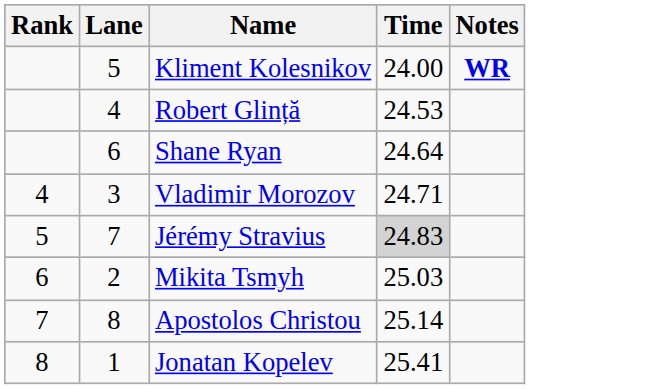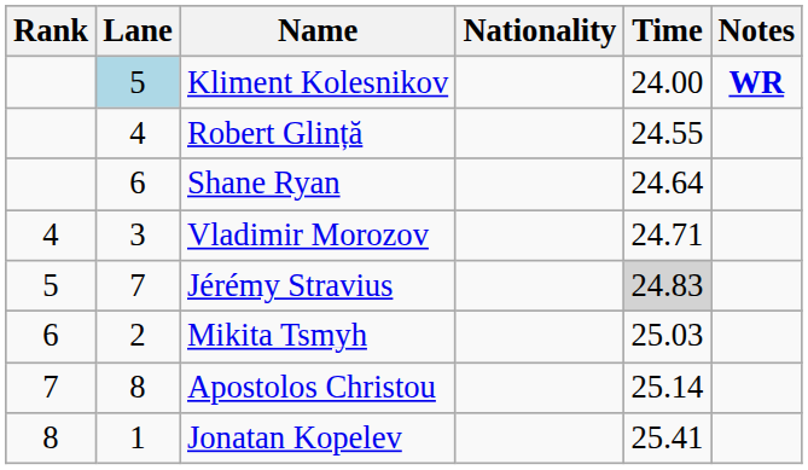 <table class="wikitable sortable" style="text-align:center">
 <tr>
 <th>Rank</th>
 <th>Lane</th>
 <th>Name</th>
+<th>Nationality</th>
 <th>Time</th>
 <th>Notes</th>
 </tr>
 <tr>
 <td></td>
-<td>5</td>
+<td style="background: lightblue;">5</td>
 <td align=left><a href='#'>Kliment Kolesnikov</a></td>
+<td align=left></td>
 <td>24.00</td>
 <td><strong><a href='#'>WR</a></strong></td>
 </tr>
 <tr>
 <td></td>
 <td>4</td>
 <td align=left><a href='#'>Robert Glință</a></td>
-<td>24.53</td>
+<td align=left></td>
+<td>24.55</td>
 <td></td>
 </tr>
 <tr>
 <td></td>
 <td>6</td>
 <td align=left><a href='#'>Shane Ryan</a></td>
+<td align=left></td>
 <td>24.64</td>
 <td></td>
 </tr>
 <tr>
 <td>4</td>
 <td>3</td>
 <td align=left><a href='#'>Vladimir Morozov</a></td>
+<td align=left></td>
 <td>24.71</td>
 <td></td>
 </tr>
 <tr>
 <td>5</td>
 <td>7</td>
 <td align=left><a href='#'>Jérémy Stravius</a></td>
+<td align=left></td>
 <td style="background: lightgrey;">24.83</td>
 <td></td>
 </tr>
 <tr>
 <td>6</td>
 <td>2</td>
 <td align=left><a href='#'>Mikita Tsmyh</a></td>
+<td align=left></td>
 <td>25.03</td>
 <td></td>
 </tr>
 <tr>
 <td>7</td>
 <td>8</td>
 <td align=left><a href='#'>Apostolos Christou</a></td>
+<td align=left></td>
 <td>25.14</td>
 <td></td>
 </tr>
 <tr>
 <td>8</td>
 <td>1</td>
 <td align=left><a href='#'>Jonatan Kopelev</a></td>
+<td align=left></td>
 <td>25.41</td>
 <td></td>
 </tr>
 </table>
